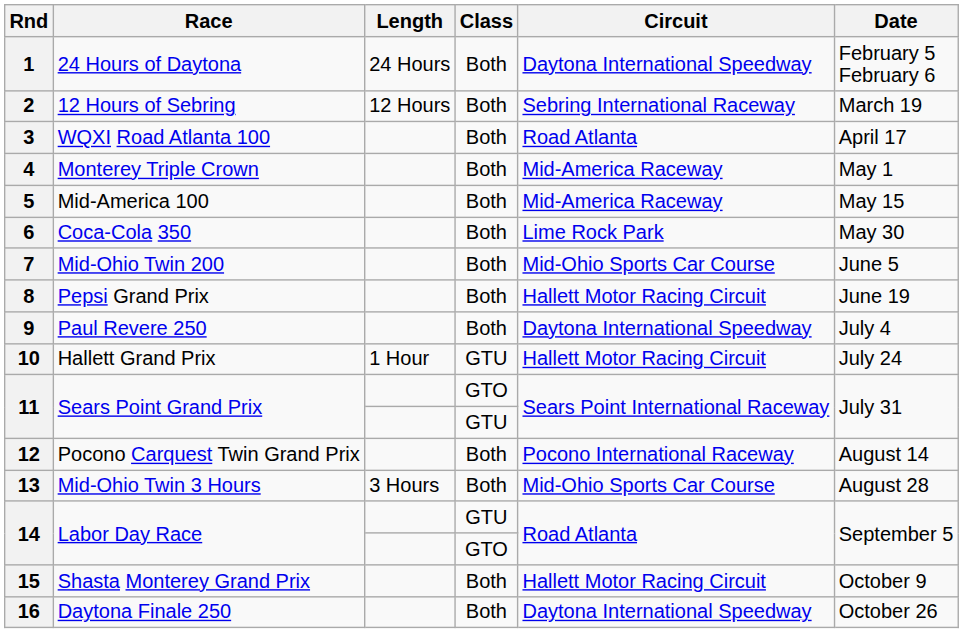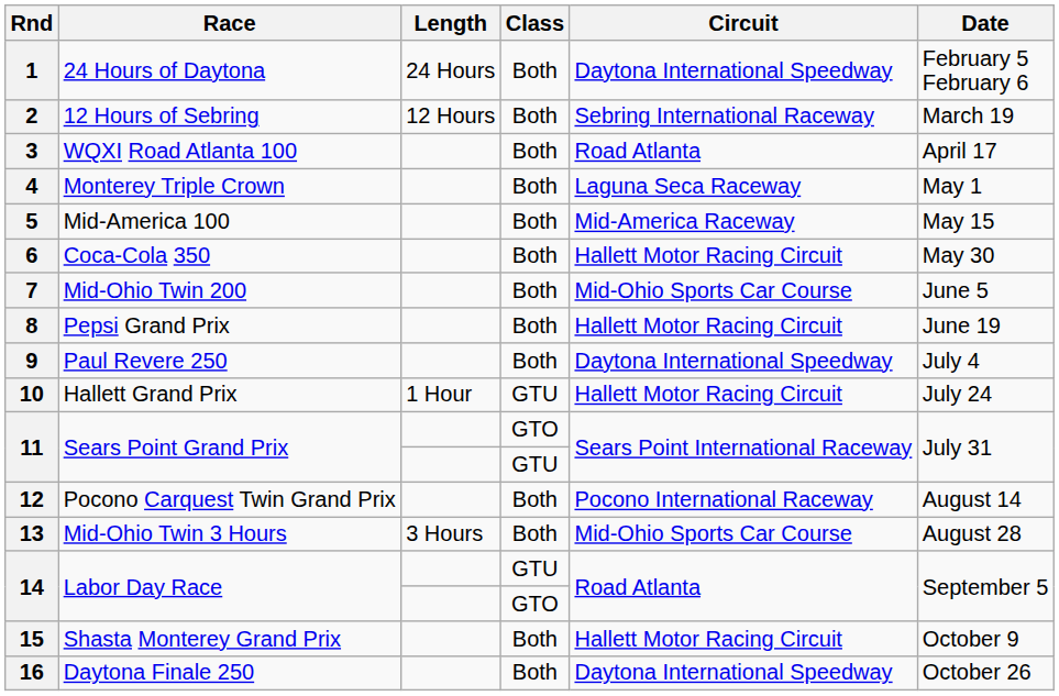 <table class="wikitable" style="font-size: 90%;">
 <tr>
 <th>Rnd</th>
 <th>Race</th>
 <th>Length</th>
 <th>Class</th>
 <th>Circuit</th>
 <th>Date</th>
 </tr>
 <tr>
 <th>1</th>
 <td><a href='#'>24 Hours of Daytona</a></td>
 <td>24 Hours</td>
 <td align="center">Both</td>
 <td><a href='#'>Daytona International Speedway</a></td>
 <td>February 5<br>February 6</td>
 </tr>
 <tr>
 <th>2</th>
 <td><a href='#'>12 Hours of Sebring</a></td>
 <td>12 Hours</td>
 <td align="center">Both</td>
 <td><a href='#'>Sebring International Raceway</a></td>
 <td>March 19</td>
 </tr>
 <tr>
 <th>3</th>
 <td><a href='#'>WQXI</a> <a href='#'>Road Atlanta 100</a></td>
 <td></td>
 <td align="center">Both</td>
 <td><a href='#'>Road Atlanta</a></td>
 <td>April 17</td>
 </tr>
 <tr>
 <th>4</th>
 <td><a href='#'>Monterey Triple Crown</a></td>
 <td></td>
 <td align="center">Both</td>
-<td><a href='#'>Mid-America Raceway</a></td>
+<td><a href='#'>Laguna Seca Raceway</a></td>
 <td>May 1</td>
 </tr>
 <tr>
 <th>5</th>
 <td>Mid-America 100</td>
 <td></td>
 <td align="center">Both</td>
 <td><a href='#'>Mid-America Raceway</a></td>
 <td>May 15</td>
 </tr>
 <tr>
 <th>6</th>
 <td><a href='#'>Coca-Cola</a> <a href='#'>350</a></td>
 <td></td>
 <td align="center">Both</td>
-<td><a href='#'>Lime Rock Park</a></td>
+<td><a href='#'>Hallett Motor Racing Circuit</a></td>
 <td>May 30</td>
 </tr>
 <tr>
 <th>7</th>
 <td><a href='#'>Mid-Ohio Twin 200</a></td>
 <td></td>
 <td align="center">Both</td>
 <td><a href='#'>Mid-Ohio Sports Car Course</a></td>
 <td>June 5</td>
 </tr>
 <tr>
 <th>8</th>
 <td><a href='#'>Pepsi</a> Grand Prix</td>
 <td></td>
 <td align="center">Both</td>
 <td><a href='#'>Hallett Motor Racing Circuit</a></td>
 <td>June 19</td>
 </tr>
 <tr>
 <th>9</th>
 <td><a href='#'>Paul Revere 250</a></td>
 <td></td>
 <td align="center">Both</td>
 <td><a href='#'>Daytona International Speedway</a></td>
 <td>July 4</td>
 </tr>
 <tr>
 <th>10</th>
 <td>Hallett Grand Prix</td>
 <td>1 Hour</td>
 <td align="center">GTU</td>
 <td><a href='#'>Hallett Motor Racing Circuit</a></td>
 <td>July 24</td>
 </tr>
 <tr>
 <th rowspan=2>11</th>
 <td rowspan=2><a href='#'>Sears Point Grand Prix</a></td>
 <td></td>
 <td align="center">GTO</td>
 <td rowspan=2><a href='#'>Sears Point International Raceway</a></td>
 <td rowspan=2>July 31</td>
 </tr>
 <tr>
 <td></td>
 <td align="center">GTU</td>
 </tr>
 <tr>
 <th>12</th>
 <td>Pocono <a href='#'>Carquest</a> Twin Grand Prix</td>
 <td></td>
 <td align="center">Both</td>
 <td><a href='#'>Pocono International Raceway</a></td>
 <td>August 14</td>
 </tr>
 <tr>
 <th>13</th>
 <td><a href='#'>Mid-Ohio Twin 3 Hours</a></td>
 <td>3 Hours</td>
 <td align="center">Both</td>
 <td><a href='#'>Mid-Ohio Sports Car Course</a></td>
 <td>August 28</td>
 </tr>
 <tr>
 <th rowspan=2>14</th>
 <td rowspan=2><a href='#'>Labor Day Race</a></td>
 <td></td>
 <td align="center">GTU</td>
 <td rowspan=2><a href='#'>Road Atlanta</a></td>
 <td rowspan=2>September 5</td>
 </tr>
 <tr>
 <td></td>
 <td align="center">GTO</td>
 </tr>
 <tr>
 <th>15</th>
 <td><a href='#'>Shasta</a> <a href='#'>Monterey Grand Prix</a></td>
 <td></td>
 <td align="center">Both</td>
 <td><a href='#'>Hallett Motor Racing Circuit</a></td>
 <td>October 9</td>
 </tr>
 <tr>
 <th>16</th>
 <td><a href='#'>Daytona Finale 250</a></td>
 <td></td>
 <td align="center">Both</td>
 <td><a href='#'>Daytona International Speedway</a></td>
 <td>October 26</td>
 </tr>
 </table>
